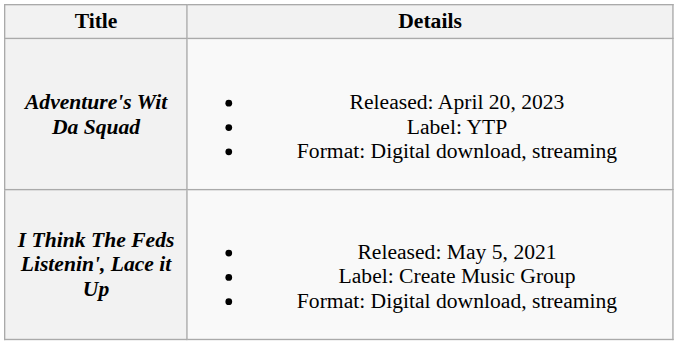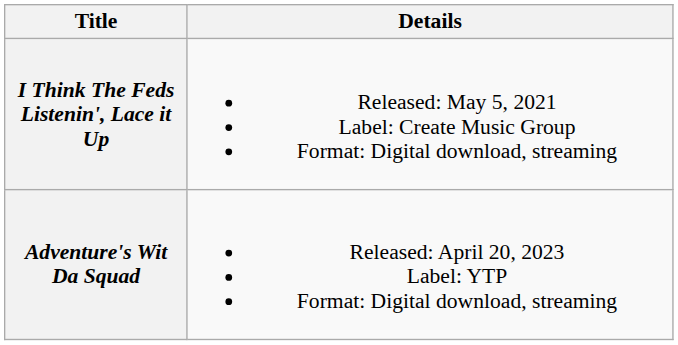 <table class="wikitable plainrowheaders" style="text-align:center;">
 <tr>
 <th scope="col" rowspan="1" style="width:8em;">Title</th>
 <th scope="col" rowspan="1" style="width:22em;">Details</th>
 </tr>
 <tr>
+<th scope="row"><em>I Think The Feds Listenin', Lace it Up</em><br></th>
+<td><br><ul><li>Released: May 5, 2021</li><li>Label: Create Music Group</li><li>Format: Digital download, streaming</li></ul></td>
+</tr>
+<tr>
 <th scope="row"><em>Adventure's Wit Da Squad</em><br></th>
 <td><br><ul><li>Released: April 20, 2023</li><li>Label: YTP</li><li>Format: Digital download, streaming</li></ul></td>
 </tr>
-<tr>
-<th scope="row"><em>I Think The Feds Listenin', Lace it Up</em><br></th>
-<td><br><ul><li>Released: May 5, 2021</li><li>Label: Create Music Group</li><li>Format: Digital download, streaming</li></ul></td>
-</tr>
 </table>
